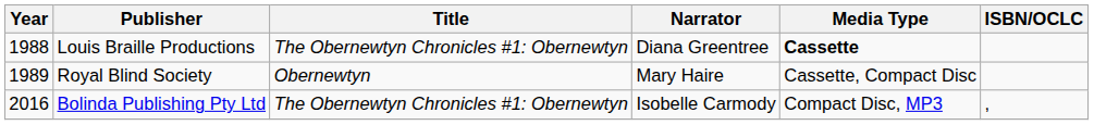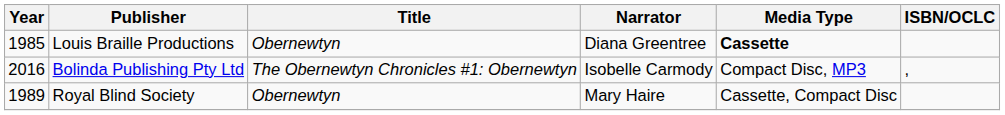 <table class="wikitable">
 <tr>
 <th>Year</th>
 <th>Publisher</th>
 <th>Title</th>
 <th>Narrator</th>
 <th>Media Type</th>
 <th>ISBN/OCLC</th>
 </tr>
 <tr>
-<td rowspan="1">1988</td>
+<td rowspan="1">1985</td>
 <td>Louis Braille Productions</td>
-<td><em>The Obernewtyn Chronicles #1: Obernewtyn</em></td>
+<td><em>Obernewtyn</em> </td>
 <td>Diana Greentree</td>
 <td><strong>Cassette</strong></td>
-<td></td>
-</tr>
-<tr>
-<td rowspan="1">1989</td>
-<td>Royal Blind Society</td>
-<td><em>Obernewtyn</em> </td>
-<td>Mary Haire</td>
-<td>Cassette, Compact Disc</td>
 <td></td>
 </tr>
 <tr>
 <td rowspan="1">2016</td>
 <td><a href='#'>Bolinda Publishing Pty Ltd</a></td>
 <td><em>The Obernewtyn Chronicles #1: Obernewtyn</em></td>
 <td>Isobelle Carmody</td>
 <td>Compact Disc, <a href='#'>MP3</a></td>
 <td>, </td>
 </tr>
 <tr>
+<td rowspan="1">1989</td>
+<td>Royal Blind Society</td>
+<td><em>Obernewtyn</em> </td>
+<td>Mary Haire</td>
+<td>Cassette, Compact Disc</td>
+<td></td>
+</tr>
+<tr>
 </tr>
 </table>
